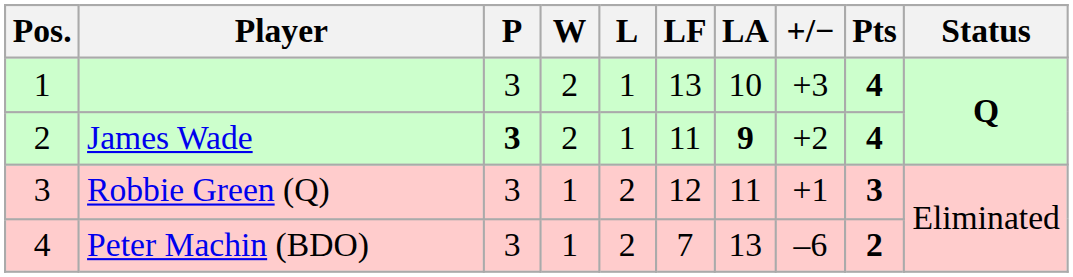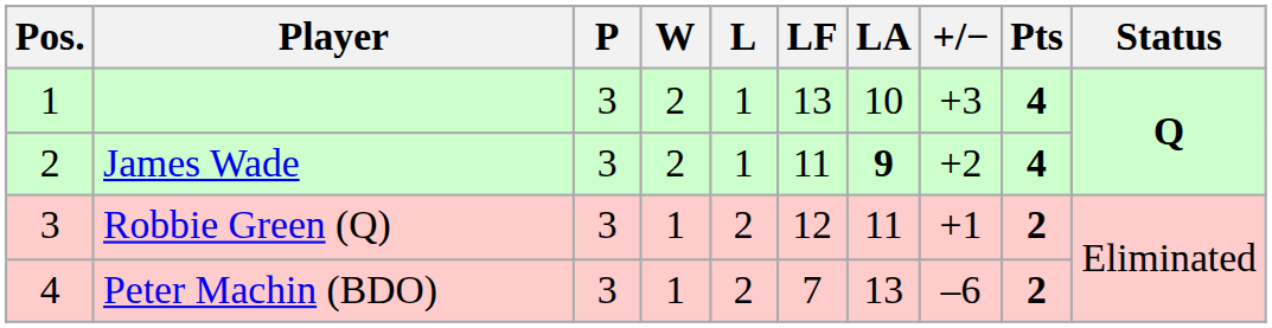 <table class="wikitable" style="text-align:center; margin: 1em auto 1em auto, align:left">
 <tr>
 <th width=20>Pos.</th>
 <th width=185>Player</th>
 <th width=20>P</th>
 <th width=20>W</th>
 <th width=20>L</th>
 <th width=20>LF</th>
 <th width=20>LA</th>
 <th width=25>+/−</th>
 <th width=20>Pts</th>
 <th width=70>Status</th>
 </tr>
 <tr style="background:#CCFFCC;">
 <td>1</td>
 <td align=left></td>
 <td>3</td>
 <td>2</td>
 <td>1</td>
 <td>13</td>
 <td>10</td>
 <td>+3</td>
 <td><strong>4</strong></td>
 <td rowspan=2><strong>Q</strong></td>
 </tr>
 <tr style="background:#CCFFCC;">
 <td>2</td>
 <td align=left> <a href='#'>James Wade</a></td>
-<td><strong>3</strong></td>
+<td>3</td>
 <td>2</td>
 <td>1</td>
 <td>11</td>
 <td><strong>9</strong></td>
 <td>+2</td>
 <td><strong>4</strong></td>
 </tr>
 <tr style="background:#FFCCCC;">
 <td>3</td>
 <td align=left> <a href='#'>Robbie Green</a> (Q)</td>
 <td>3</td>
 <td>1</td>
 <td>2</td>
 <td>12</td>
 <td>11</td>
 <td>+1</td>
-<td><strong>3</strong></td>
+<td><strong>2</strong></td>
 <td rowspan=2>Eliminated</td>
 </tr>
 <tr style="background:#FFCCCC;">
 <td>4</td>
 <td align=left> <a href='#'>Peter Machin</a> (BDO)</td>
 <td>3</td>
 <td>1</td>
 <td>2</td>
 <td>7</td>
 <td>13</td>
 <td>–6</td>
 <td><strong>2</strong></td>
 </tr>
 </table>
